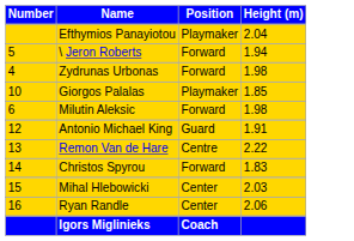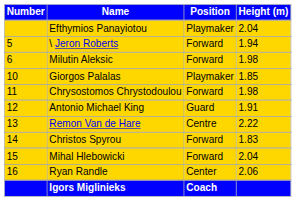 <table class="wikitable" bgcolor="#eeeeee">
 <tr style="background:blue;color:#ffffff;">
 <td align=center><strong>Number</strong></td>
 <td align=center><strong>Name</strong></td>
 <td align=center><strong>Position</strong></td>
 <td align=center><strong>Height (m)</strong></td>
 </tr>
 <tr>
 </tr>
 <tr>
 </tr>
 <tr style="background:gold;">
 <td></td>
 <td> Efthymios Panayiotou</td>
 <td>Playmaker</td>
 <td>2.04</td>
 </tr>
 <tr>
 </tr>
 <tr style="background:gold;">
 <td>5</td>
 <td>\ <a href='#'>Jeron Roberts</a></td>
 <td>Forward</td>
 <td>1.94</td>
 </tr>
 <tr>
 </tr>
+<tr>
+</tr>
 <tr style="background:gold;">
-<td>4</td>
-<td> Zydrunas Urbonas</td>
+<td>6</td>
+<td> Milutin Aleksic</td>
 <td>Forward</td>
 <td>1.98</td>
 </tr>
 <tr>
 </tr>
 <tr style="background:gold;">
 <td>10</td>
 <td> Giorgos Palalas</td>
 <td>Playmaker</td>
 <td>1.85</td>
 </tr>
 <tr>
 </tr>
 <tr style="background:gold;">
-<td>6</td>
-<td> Milutin Aleksic</td>
+<td>11</td>
+<td> Chrysostomos Chrystodoulou</td>
 <td>Forward</td>
 <td>1.98</td>
-</tr>
-<tr>
 </tr>
 <tr>
 </tr>
 <tr style="background:gold;">
 <td>12</td>
 <td> Antonio Michael King</td>
 <td>Guard</td>
 <td>1.91</td>
 </tr>
 <tr>
 </tr>
 <tr style="background:gold;">
 <td>13</td>
 <td> <a href='#'>Remon Van de Hare</a></td>
 <td>Centre</td>
 <td>2.22</td>
 </tr>
 <tr>
 </tr>
 <tr style="background:gold;">
 <td>14</td>
 <td> Christos Spyrou</td>
 <td>Forward</td>
 <td>1.83</td>
 </tr>
 <tr>
 </tr>
 <tr style="background:gold;">
 <td>15</td>
 <td> Mihal Hlebowicki</td>
-<td>Center</td>
-<td>2.03</td>
+<td>Forward</td>
+<td>2.04</td>
 </tr>
 <tr>
 </tr>
 <tr style="background:gold;">
 <td>16</td>
 <td> Ryan Randle</td>
 <td>Center</td>
 <td>2.06</td>
 </tr>
 <tr>
 </tr>
 <tr style="background:blue;color:#ffffff;">
 <td></td>
 <td> <strong>Igors Miglinieks</strong></td>
 <td><strong>Coach</strong></td>
 <td></td>
 </tr>
 </table>
